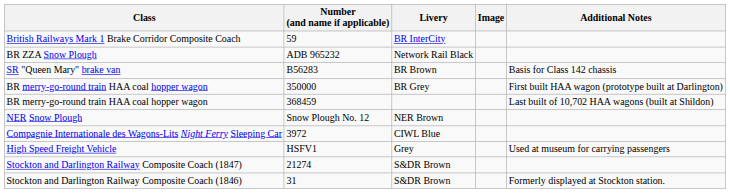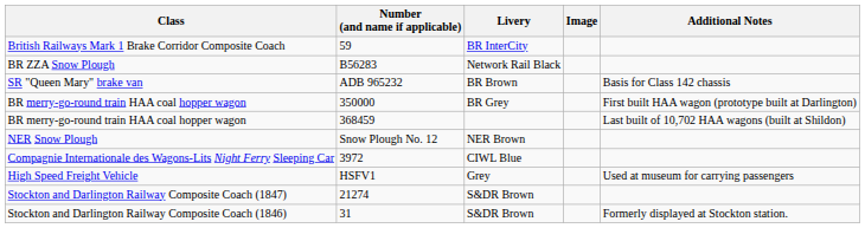 <table class="wikitable">
 <tr>
 <th>Class</th>
 <th>Number<br>(and name if applicable)</th>
 <th>Livery</th>
 <th>Image</th>
 <th>Additional Notes</th>
 </tr>
 <tr>
 <td><a href='#'>British Railways Mark 1</a> Brake Corridor Composite Coach</td>
 <td>59</td>
 <td><a href='#'>BR InterCity</a></td>
 <td></td>
 <td></td>
 </tr>
 <tr>
 <td>BR ZZA <a href='#'>Snow Plough</a></td>
-<td>ADB 965232</td>
+<td>B56283</td>
 <td>Network Rail Black</td>
 <td></td>
 <td></td>
 </tr>
 <tr>
 <td><a href='#'>SR</a> "Queen Mary" <a href='#'>brake van</a></td>
-<td>B56283</td>
+<td>ADB 965232</td>
 <td>BR Brown</td>
 <td></td>
 <td>Basis for Class 142 chassis</td>
 </tr>
 <tr>
 <td>BR <a href='#'>merry-go-round train</a> HAA coal <a href='#'>hopper wagon</a></td>
 <td>350000</td>
 <td>BR Grey</td>
 <td></td>
 <td>First built HAA wagon (prototype built at Darlington)</td>
 </tr>
 <tr>
 <td>BR merry-go-round train HAA coal hopper wagon</td>
 <td>368459</td>
 <td></td>
 <td></td>
 <td>Last built of 10,702 HAA wagons (built at Shildon)</td>
 </tr>
 <tr>
 <td><a href='#'>NER</a> <a href='#'>Snow Plough</a></td>
 <td>Snow Plough No. 12</td>
 <td>NER Brown</td>
 <td></td>
 <td></td>
 </tr>
 <tr>
 <td><a href='#'>Compagnie Internationale des Wagons-Lits</a> <em><a href='#'>Night Ferry</a></em> <a href='#'>Sleeping Car</a></td>
 <td>3972</td>
 <td>CIWL Blue</td>
 <td></td>
 <td></td>
 </tr>
 <tr>
 <td><a href='#'>High Speed Freight Vehicle</a></td>
 <td>HSFV1</td>
 <td>Grey</td>
 <td></td>
 <td>Used at museum for carrying passengers</td>
 </tr>
 <tr>
 <td><a href='#'>Stockton and Darlington Railway</a> Composite Coach (1847)</td>
 <td>21274</td>
 <td>S&DR Brown</td>
 <td></td>
 <td></td>
 </tr>
 <tr>
 <td>Stockton and Darlington Railway Composite Coach (1846)</td>
 <td>31</td>
 <td>S&DR Brown</td>
 <td></td>
 <td>Formerly displayed at Stockton station.</td>
 </tr>
 </table>
